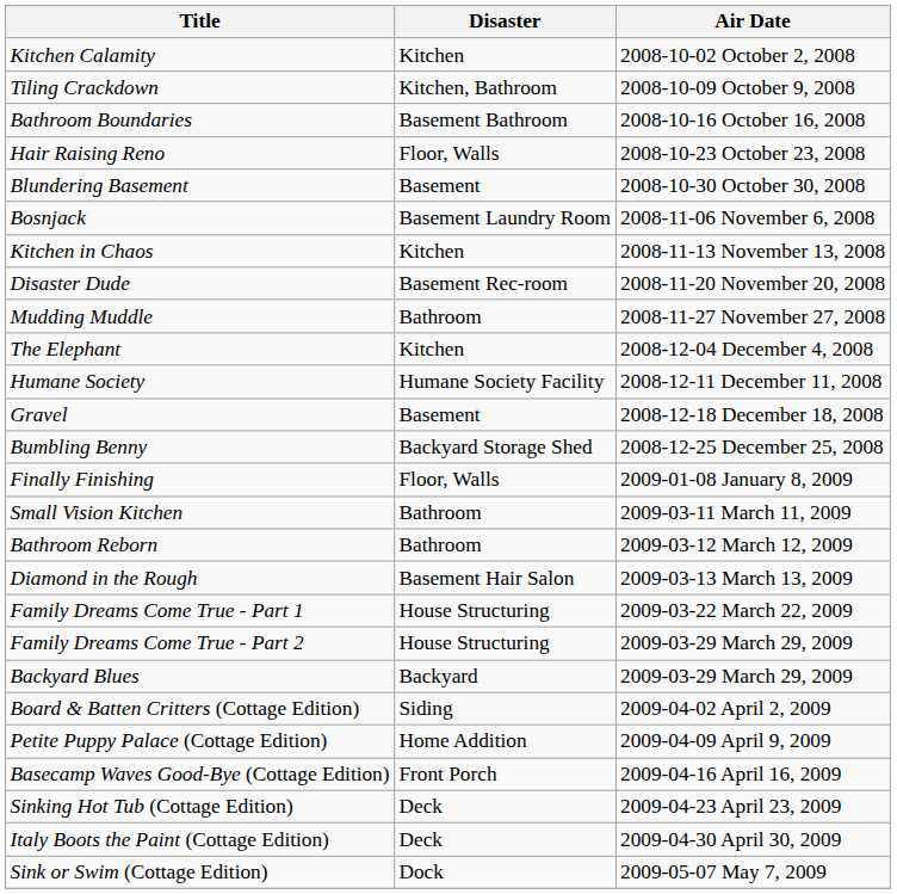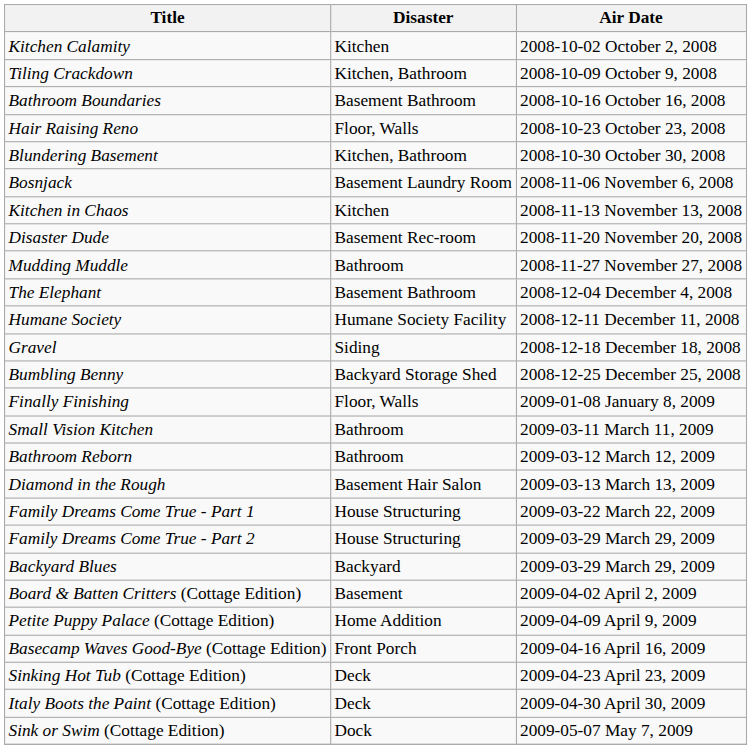 <table class="wikitable sortable">
 <tr>
 <th>Title</th>
 <th>Disaster</th>
 <th>Air Date</th>
 </tr>
 <tr>
 <td><em>Kitchen Calamity</em></td>
 <td>Kitchen</td>
 <td><span>2008-10-02</span> October 2, 2008</td>
 </tr>
 <tr>
 <td><em>Tiling Crackdown</em></td>
 <td>Kitchen, Bathroom</td>
 <td><span>2008-10-09</span> October 9, 2008</td>
 </tr>
 <tr>
 <td><em>Bathroom Boundaries</em></td>
 <td>Basement Bathroom</td>
 <td><span>2008-10-16</span> October 16, 2008</td>
 </tr>
 <tr>
 <td><em>Hair Raising Reno</em></td>
 <td>Floor, Walls</td>
 <td><span>2008-10-23</span> October 23, 2008</td>
 </tr>
 <tr>
 <td><em>Blundering Basement</em></td>
-<td>Basement</td>
+<td>Kitchen, Bathroom</td>
 <td><span>2008-10-30</span> October 30, 2008</td>
 </tr>
 <tr>
 <td><em>Bosnjack</em></td>
 <td>Basement Laundry Room</td>
 <td><span>2008-11-06</span> November 6, 2008</td>
 </tr>
 <tr>
 <td><em>Kitchen in Chaos</em></td>
 <td>Kitchen</td>
 <td><span>2008-11-13</span> November 13, 2008</td>
 </tr>
 <tr>
 <td><em>Disaster Dude</em></td>
 <td>Basement Rec-room</td>
 <td><span>2008-11-20</span> November 20, 2008</td>
 </tr>
 <tr>
 <td><em>Mudding Muddle</em></td>
 <td>Bathroom</td>
 <td><span>2008-11-27</span> November 27, 2008</td>
 </tr>
 <tr>
 <td><em>The Elephant</em></td>
-<td>Kitchen</td>
+<td>Basement Bathroom</td>
 <td><span>2008-12-04</span> December 4, 2008</td>
 </tr>
 <tr>
 <td><em>Humane Society</em></td>
 <td>Humane Society Facility</td>
 <td><span>2008-12-11</span> December 11, 2008</td>
 </tr>
 <tr>
 <td><em>Gravel</em></td>
-<td>Basement</td>
+<td>Siding</td>
 <td><span>2008-12-18</span> December 18, 2008</td>
 </tr>
 <tr>
 <td><em>Bumbling Benny</em></td>
 <td>Backyard Storage Shed</td>
 <td><span>2008-12-25</span> December 25, 2008</td>
 </tr>
 <tr>
 <td><em>Finally Finishing</em></td>
 <td>Floor, Walls</td>
 <td><span>2009-01-08</span> January 8, 2009</td>
 </tr>
 <tr>
 <td><em>Small Vision Kitchen</em></td>
 <td>Bathroom</td>
 <td><span>2009-03-11</span> March 11, 2009</td>
 </tr>
 <tr>
 <td><em>Bathroom Reborn</em></td>
 <td>Bathroom</td>
 <td><span>2009-03-12</span> March 12, 2009</td>
 </tr>
 <tr>
 <td><em>Diamond in the Rough</em></td>
 <td>Basement Hair Salon</td>
 <td><span>2009-03-13</span> March 13, 2009</td>
 </tr>
 <tr>
 <td><em>Family Dreams Come True - Part 1</em></td>
 <td>House Structuring</td>
 <td><span>2009-03-22</span> March 22, 2009</td>
 </tr>
 <tr>
 <td><em>Family Dreams Come True - Part 2</em></td>
 <td>House Structuring</td>
 <td><span>2009-03-29</span> March 29, 2009</td>
 </tr>
 <tr>
 <td><em>Backyard Blues</em></td>
 <td>Backyard</td>
 <td><span>2009-03-29</span> March 29, 2009</td>
 </tr>
 <tr>
 <td><em>Board & Batten Critters</em> (Cottage Edition)</td>
-<td>Siding</td>
+<td>Basement</td>
 <td><span>2009-04-02</span> April 2, 2009</td>
 </tr>
 <tr>
 <td><em>Petite Puppy Palace</em> (Cottage Edition)</td>
 <td>Home Addition</td>
 <td><span>2009-04-09</span> April 9, 2009</td>
 </tr>
 <tr>
 <td><em>Basecamp Waves Good-Bye</em> (Cottage Edition)</td>
 <td>Front Porch</td>
 <td><span>2009-04-16</span> April 16, 2009</td>
 </tr>
 <tr>
 <td><em>Sinking Hot Tub</em> (Cottage Edition)</td>
 <td>Deck</td>
 <td><span>2009-04-23</span> April 23, 2009</td>
 </tr>
 <tr>
 <td><em>Italy Boots the Paint</em> (Cottage Edition)</td>
 <td>Deck</td>
 <td><span>2009-04-30</span> April 30, 2009</td>
 </tr>
 <tr>
 <td><em>Sink or Swim</em> (Cottage Edition)</td>
 <td>Dock</td>
 <td><span>2009-05-07</span> May 7, 2009</td>
 </tr>
 <tr>
 </tr>
 </table>
